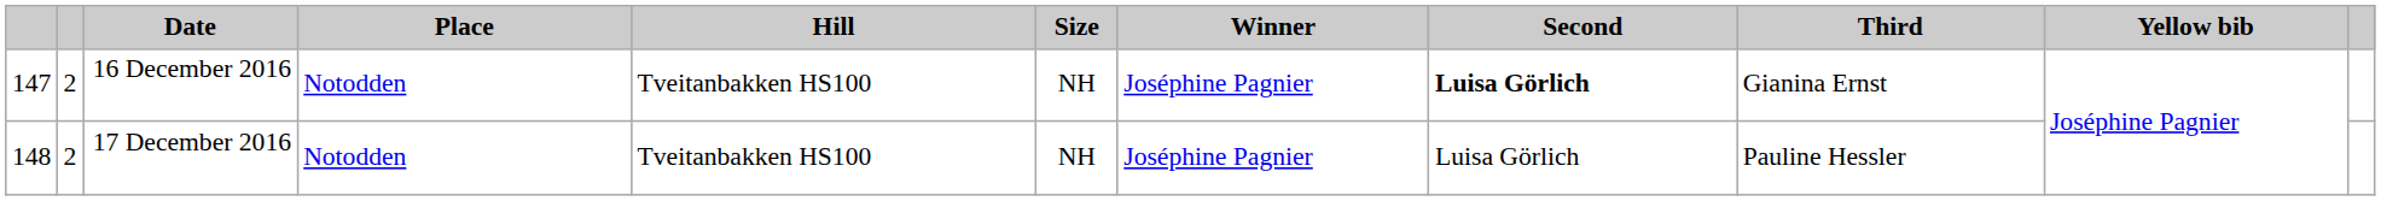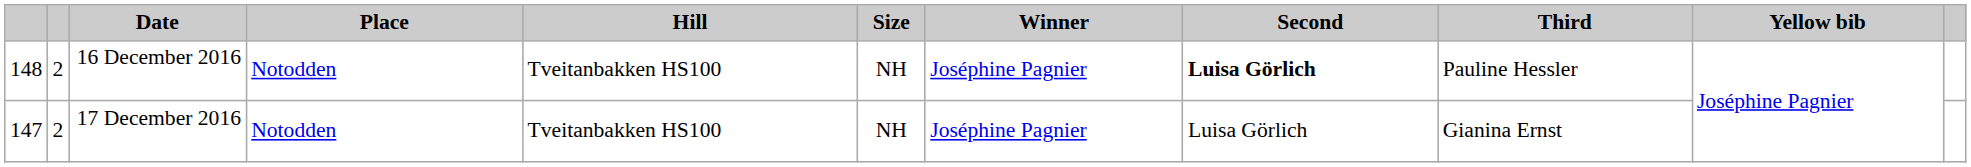 <table class="wikitable plainrowheaders" style="background:#fff; font-size:86%; line-height:16px; border:grey solid 1px; border-collapse:collapse;">
 <tr style="background:#ccc; text-align:center;">
 <th scope="col" style="background:#ccc; width=25 px;"></th>
 <th scope="col" style="background:#ccc; width=30 px;"></th>
 <th scope="col" style="background:#ccc; width:120px;">Date</th>
 <th scope="col" style="background:#ccc; width:200px;">Place</th>
 <th scope="col" style="background:#ccc; width:240px;">Hill</th>
 <th scope="col" style="background:#ccc; width:40px;">Size</th>
 <th scope="col" style="background:#ccc; width:185px;">Winner</th>
 <th scope="col" style="background:#ccc; width:185px;">Second</th>
 <th scope="col" style="background:#ccc; width:185px;">Third</th>
 <th scope="col" style="background:#ccc; width:180px;">Yellow bib</th>
 <th scope="col" style="background:#ccc; width:10px;"></th>
 </tr>
 <tr>
-<td align=center>147</td>
+<td align=center>148</td>
 <td align=center>2</td>
 <td align=right>16 December 2016  </td>
 <td> <a href='#'>Notodden</a></td>
 <td>Tveitanbakken HS100</td>
 <td align=center>NH</td>
 <td> <a href='#'>Joséphine Pagnier</a></td>
 <td><strong> Luisa Görlich</strong></td>
-<td> Gianina Ernst</td>
+<td> Pauline Hessler</td>
 <td rowspan=2> <a href='#'>Joséphine Pagnier</a></td>
 <td></td>
 </tr>
 <tr>
-<td align=center>148</td>
+<td align=center>147</td>
 <td align=center>2</td>
 <td align=right>17 December 2016  </td>
 <td> <a href='#'>Notodden</a></td>
 <td>Tveitanbakken HS100</td>
 <td align=center>NH</td>
 <td> <a href='#'>Joséphine Pagnier</a></td>
 <td> Luisa Görlich</td>
-<td> Pauline Hessler</td>
+<td> Gianina Ernst</td>
 <td></td>
 </tr>
 </table>
